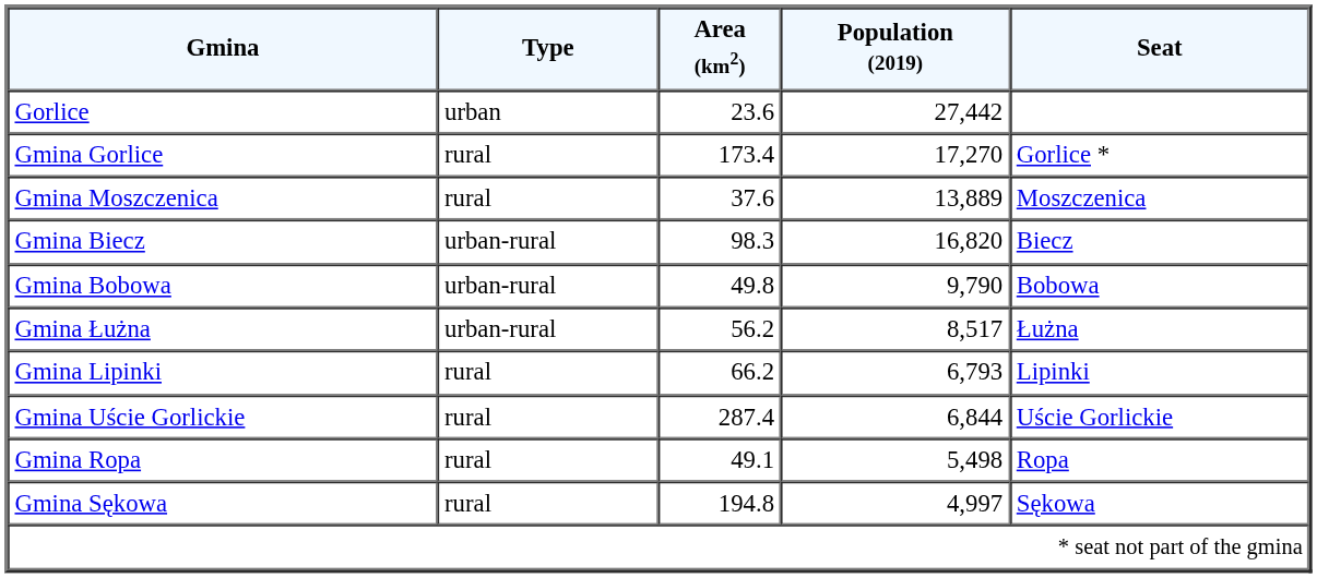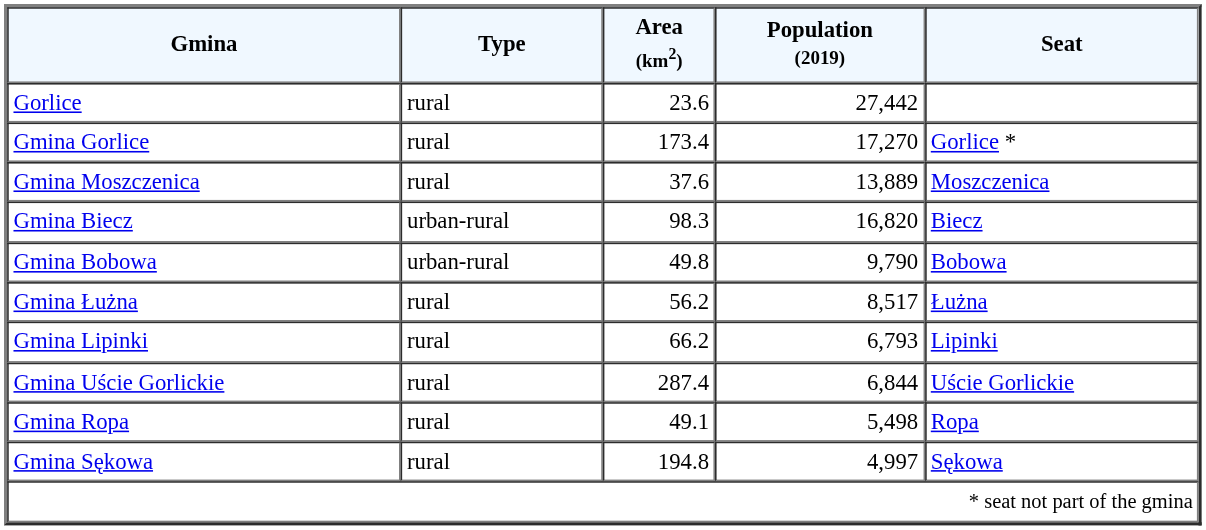 <table width="60%" border="2" cellpadding="3" cellspacing="0" style="font-size:90%;line-height:120%;">
 <tr bgcolor="F0F8FF">
 <td style="text-align:center;"><strong>Gmina</strong></td>
 <td style="text-align:center;"><strong>Type</strong></td>
 <td style="text-align:center;"><strong>Area<br><small>(km<sup>2</sup>)</small></strong></td>
 <td style="text-align:center;"><strong>Population<br><small>(2019)</small></strong></td>
 <td style="text-align:center;"><strong>Seat</strong></td>
 </tr>
 <tr>
 <td><a href='#'>Gorlice</a></td>
-<td>urban</td>
+<td>rural</td>
 <td style="text-align:right;">23.6</td>
 <td style="text-align:right;">27,442</td>
 <td> </td>
 </tr>
 <tr>
 <td><a href='#'>Gmina Gorlice</a></td>
 <td>rural</td>
 <td style="text-align:right;">173.4</td>
 <td style="text-align:right;">17,270</td>
 <td><a href='#'>Gorlice</a> *</td>
 </tr>
 <tr>
 <td><a href='#'>Gmina Moszczenica</a></td>
 <td>rural</td>
 <td style="text-align:right;">37.6</td>
 <td style="text-align:right;">13,889</td>
 <td><a href='#'>Moszczenica</a></td>
 </tr>
 <tr>
 <td><a href='#'>Gmina Biecz</a></td>
 <td>urban-rural</td>
 <td style="text-align:right;">98.3</td>
 <td style="text-align:right;">16,820</td>
 <td><a href='#'>Biecz</a></td>
 </tr>
 <tr>
 <td><a href='#'>Gmina Bobowa</a></td>
 <td>urban-rural</td>
 <td style="text-align:right;">49.8</td>
 <td style="text-align:right;">9,790</td>
 <td><a href='#'>Bobowa</a></td>
 </tr>
 <tr>
 <td><a href='#'>Gmina Łużna</a></td>
-<td>urban-rural</td>
+<td>rural</td>
 <td style="text-align:right;">56.2</td>
 <td style="text-align:right;">8,517</td>
 <td><a href='#'>Łużna</a></td>
 </tr>
 <tr>
 <td><a href='#'>Gmina Lipinki</a></td>
 <td>rural</td>
 <td style="text-align:right;">66.2</td>
 <td style="text-align:right;">6,793</td>
 <td><a href='#'>Lipinki</a></td>
 </tr>
 <tr>
 <td><a href='#'>Gmina Uście Gorlickie</a></td>
 <td>rural</td>
 <td style="text-align:right;">287.4</td>
 <td style="text-align:right;">6,844</td>
 <td><a href='#'>Uście Gorlickie</a></td>
 </tr>
 <tr>
 <td><a href='#'>Gmina Ropa</a></td>
 <td>rural</td>
 <td style="text-align:right;">49.1</td>
 <td style="text-align:right;">5,498</td>
 <td><a href='#'>Ropa</a></td>
 </tr>
 <tr>
 <td><a href='#'>Gmina Sękowa</a></td>
 <td>rural</td>
 <td style="text-align:right;">194.8</td>
 <td style="text-align:right;">4,997</td>
 <td><a href='#'>Sękowa</a></td>
 </tr>
 <tr>
 <td colspan=5 style="text-align:right;font-size:90%">* seat not part of the gmina</td>
 </tr>
 <tr>
 </tr>
 </table>
